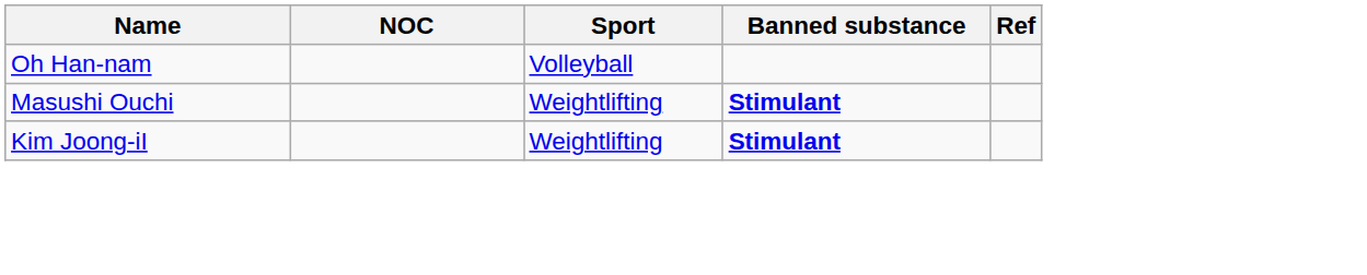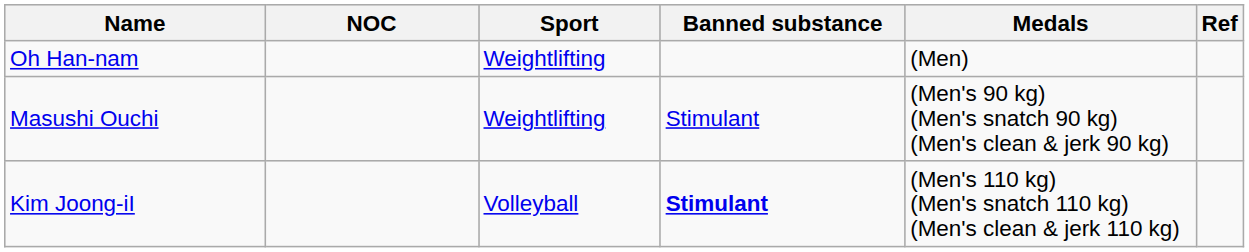 <table class="wikitable sortable" style="font-size:90%;">
 <tr>
 <th width="160">Name</th>
 <th width="130">NOC</th>
 <th width="110">Sport</th>
 <th width="150">Banned substance</th>
+<th width="180">Medals</th>
 <th width="20">Ref</th>
 </tr>
 <tr>
 <td><a href='#'>Oh Han-nam</a></td>
 <td></td>
-<td><a href='#'>Volleyball</a></td>
+<td><a href='#'>Weightlifting</a></td>
 <td></td>
+<td> (Men)</td>
 <td></td>
 </tr>
 <tr>
 <td><a href='#'>Masushi Ouchi</a></td>
 <td></td>
 <td><a href='#'>Weightlifting</a></td>
-<td><strong><a href='#'>Stimulant</a></strong></td>
+<td><a href='#'>Stimulant</a></td>
+<td> (Men's 90 kg)<br> (Men's snatch 90 kg)<br> (Men's clean & jerk 90 kg)</td>
 <td></td>
 </tr>
 <tr>
 <td><a href='#'>Kim Joong-iI</a></td>
 <td></td>
-<td><a href='#'>Weightlifting</a></td>
+<td><a href='#'>Volleyball</a></td>
 <td><strong><a href='#'>Stimulant</a></strong></td>
+<td> (Men's 110 kg)<br> (Men's snatch 110 kg)<br> (Men's clean & jerk 110 kg)</td>
 <td></td>
 </tr>
 </table>
